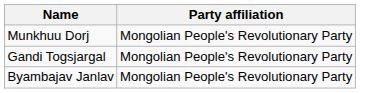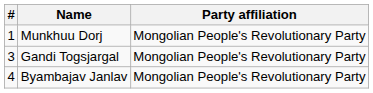 <table class="wikitable sortable">
 <tr>
+<th>#</th>
 <th>Name</th>
 <th>Party affiliation</th>
 </tr>
 <tr>
+<td>1</td>
 <td>Munkhuu Dorj</td>
 <td>Mongolian People's Revolutionary Party</td>
 </tr>
 <tr>
+<td>3</td>
 <td>Gandi Togsjargal</td>
 <td>Mongolian People's Revolutionary Party</td>
 </tr>
 <tr>
+<td>4</td>
 <td>Byambajav Janlav</td>
 <td>Mongolian People's Revolutionary Party</td>
 </tr>
 </table>
